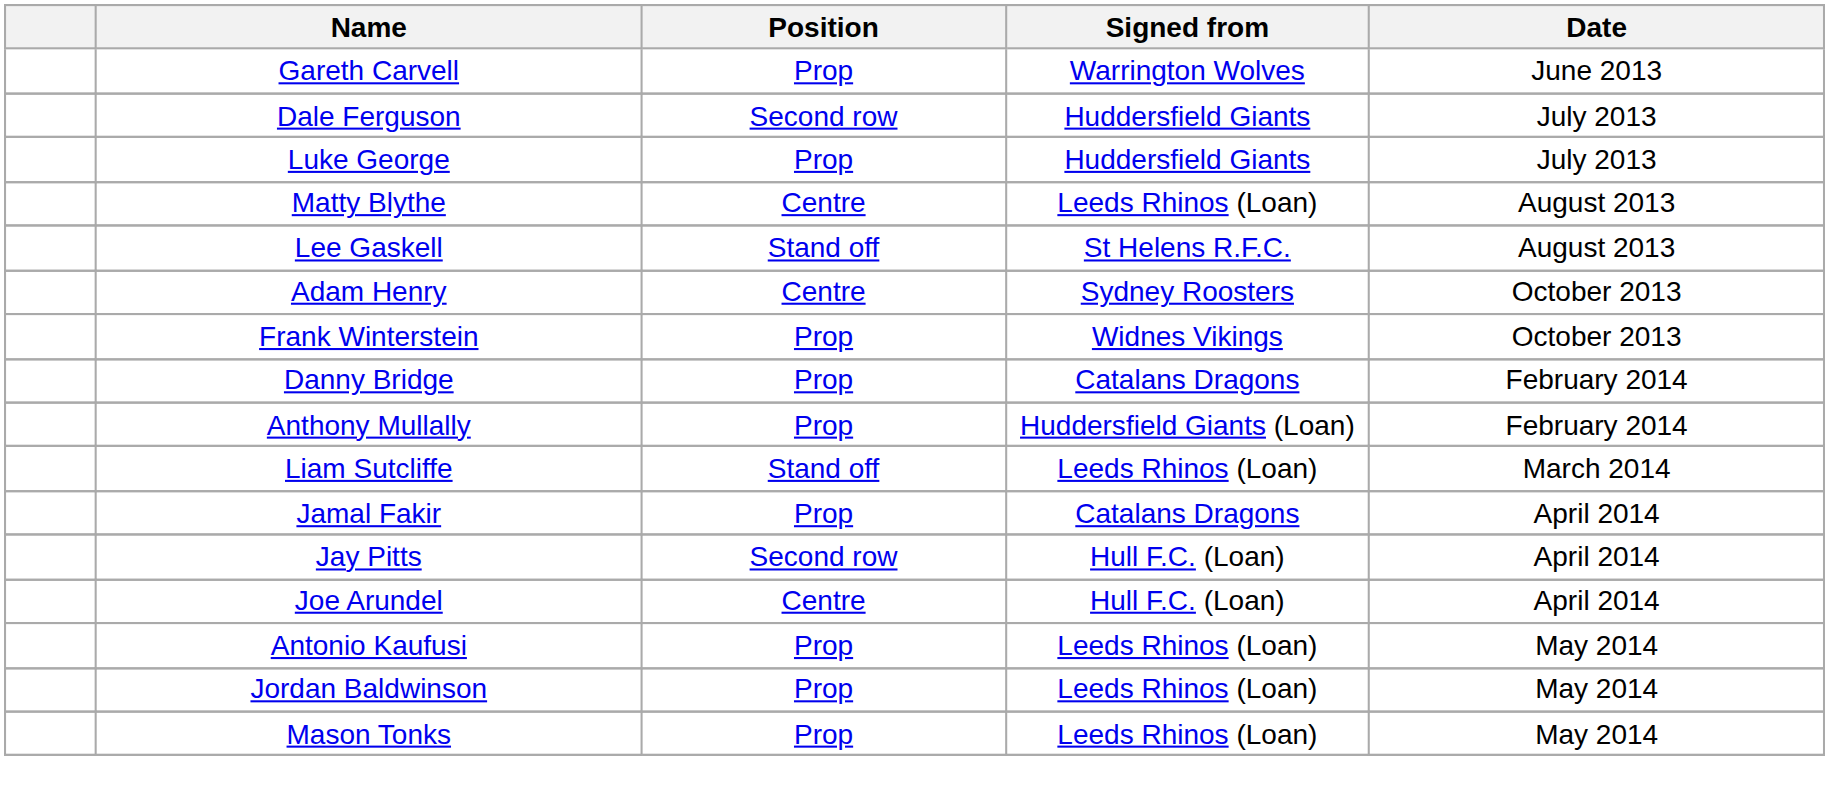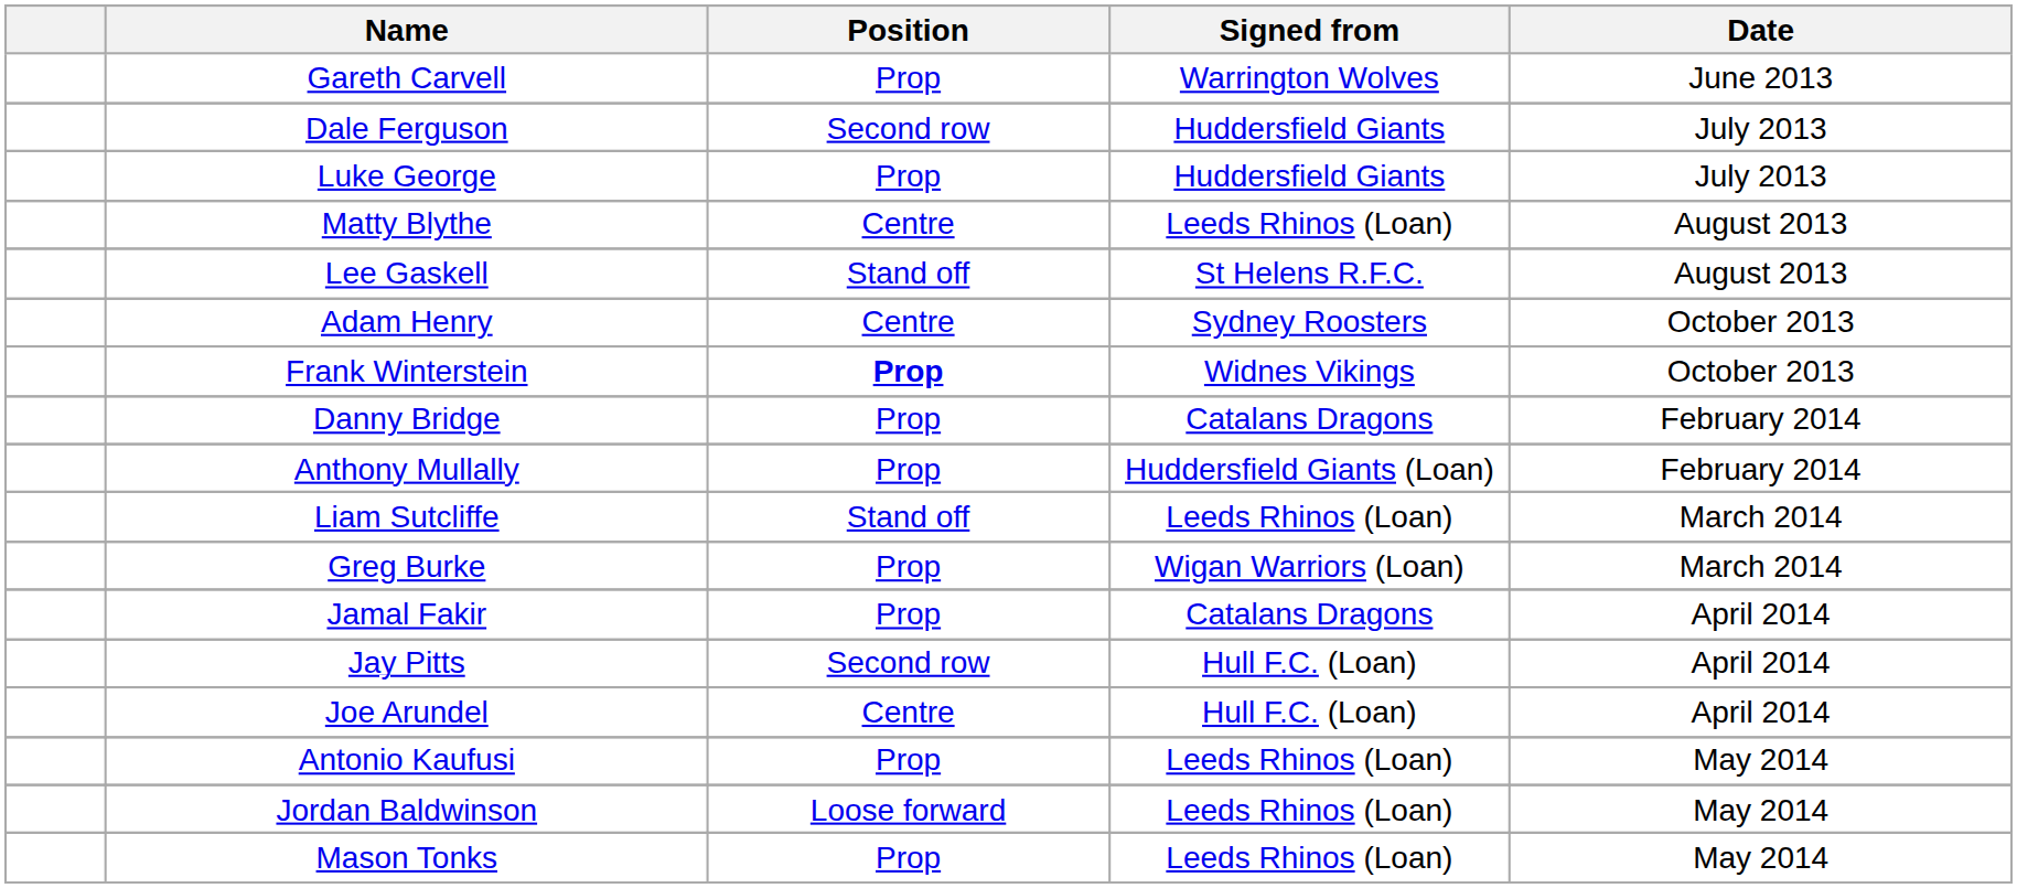 <table class="wikitable sortable" width="100%" style="font-size:85%">
 <tr bgcolor="#efefef">
 </tr>
 <tr bgcolor="#efefef">
 <th width=5%></th>
 <th width=30%>Name</th>
 <th !width=30%>Position</th>
 <th width=20%>Signed from</th>
 <th width=25%>Date</th>
 </tr>
 <tr bgcolor=#FFFFFF>
 <td align=center></td>
 <td align=center><a href='#'>Gareth Carvell</a></td>
 <td align=center><a href='#'>Prop</a></td>
 <td align=center><a href='#'>Warrington Wolves</a></td>
 <td align=center>June 2013</td>
 </tr>
 <tr>
 </tr>
 <tr bgcolor=#FFFFFF>
 <td align=center></td>
 <td align=center><a href='#'>Dale Ferguson</a></td>
 <td align=center><a href='#'>Second row</a></td>
 <td align=center><a href='#'>Huddersfield Giants</a></td>
 <td align=center>July 2013</td>
 </tr>
 <tr>
 </tr>
 <tr bgcolor=#FFFFFF>
 <td align=center></td>
 <td align=center><a href='#'>Luke George</a></td>
 <td align=center><a href='#'>Prop</a></td>
 <td align=center><a href='#'>Huddersfield Giants</a></td>
 <td align=center>July 2013</td>
 </tr>
 <tr>
 </tr>
 <tr bgcolor=#FFFFFF>
 <td align=center></td>
 <td align=center><a href='#'>Matty Blythe</a></td>
 <td align=center><a href='#'>Centre</a></td>
 <td align=center><a href='#'>Leeds Rhinos</a> (Loan)</td>
 <td align=center>August 2013</td>
 </tr>
 <tr>
 </tr>
 <tr bgcolor=#FFFFFF>
 <td align=center></td>
 <td align=center><a href='#'>Lee Gaskell</a></td>
 <td align=center><a href='#'>Stand off</a></td>
 <td align=center><a href='#'>St Helens R.F.C.</a></td>
 <td align=center>August 2013</td>
 </tr>
 <tr>
 </tr>
 <tr bgcolor=#FFFFFF>
 <td align=center></td>
 <td align=center><a href='#'>Adam Henry</a></td>
 <td align=center><a href='#'>Centre</a></td>
 <td align=center><a href='#'>Sydney Roosters</a></td>
 <td align=center>October 2013</td>
 </tr>
 <tr>
 </tr>
 <tr bgcolor=#FFFFFF>
 <td align=center></td>
 <td align=center><a href='#'>Frank Winterstein</a></td>
-<td align=center><a href='#'>Prop</a></td>
+<td align=center><strong><a href='#'>Prop</a></strong></td>
 <td align=center><a href='#'>Widnes Vikings</a></td>
 <td align=center>October 2013</td>
 </tr>
 <tr>
 </tr>
 <tr bgcolor=#FFFFFF>
 <td align=center></td>
 <td align=center><a href='#'>Danny Bridge</a></td>
 <td align=center><a href='#'>Prop</a></td>
 <td align=center><a href='#'>Catalans Dragons</a></td>
 <td align=center>February 2014</td>
 </tr>
 <tr>
 </tr>
 <tr bgcolor=#FFFFFF>
 <td align=center></td>
 <td align=center><a href='#'>Anthony Mullally</a></td>
 <td align=center><a href='#'>Prop</a></td>
 <td align=center><a href='#'>Huddersfield Giants</a> (Loan)</td>
 <td align=center>February 2014</td>
 </tr>
 <tr>
 </tr>
 <tr bgcolor=#FFFFFF>
 <td align=center></td>
 <td align=center><a href='#'>Liam Sutcliffe</a></td>
 <td align=center><a href='#'>Stand off</a></td>
 <td align=center><a href='#'>Leeds Rhinos</a> (Loan)</td>
 <td align=center>March 2014</td>
 </tr>
 <tr>
+</tr>
+<tr bgcolor=#FFFFFF>
+<td align=center></td>
+<td align=center><a href='#'>Greg Burke</a></td>
+<td align=center><a href='#'>Prop</a></td>
+<td align=center><a href='#'>Wigan Warriors</a> (Loan)</td>
+<td align=center>March 2014</td>
 </tr>
 <tr>
 </tr>
 <tr bgcolor=#FFFFFF>
 <td align=center></td>
 <td align=center><a href='#'>Jamal Fakir</a></td>
 <td align=center><a href='#'>Prop</a></td>
 <td align=center><a href='#'>Catalans Dragons</a></td>
 <td align=center>April 2014</td>
 </tr>
 <tr>
 </tr>
 <tr bgcolor=#FFFFFF>
 <td align=center></td>
 <td align=center><a href='#'>Jay Pitts</a></td>
 <td align=center><a href='#'>Second row</a></td>
 <td align=center><a href='#'>Hull F.C.</a> (Loan)</td>
 <td align=center>April 2014</td>
 </tr>
 <tr>
 </tr>
 <tr bgcolor=#FFFFFF>
 <td align=center></td>
 <td align=center><a href='#'>Joe Arundel</a></td>
 <td align=center><a href='#'>Centre</a></td>
 <td align=center><a href='#'>Hull F.C.</a> (Loan)</td>
 <td align=center>April 2014</td>
 </tr>
 <tr>
 </tr>
 <tr bgcolor=#FFFFFF>
 <td align=center></td>
 <td align=center><a href='#'>Antonio Kaufusi</a></td>
 <td align=center><a href='#'>Prop</a></td>
 <td align=center><a href='#'>Leeds Rhinos</a> (Loan)</td>
 <td align=center>May 2014</td>
 </tr>
 <tr>
 </tr>
 <tr bgcolor=#FFFFFF>
 <td align=center></td>
 <td align=center><a href='#'>Jordan Baldwinson</a></td>
-<td align=center><a href='#'>Prop</a></td>
+<td align=center><a href='#'>Loose forward</a></td>
 <td align=center><a href='#'>Leeds Rhinos</a> (Loan)</td>
 <td align=center>May 2014</td>
 </tr>
 <tr>
 </tr>
 <tr bgcolor=#FFFFFF>
 <td align=center></td>
 <td align=center><a href='#'>Mason Tonks</a></td>
 <td align=center><a href='#'>Prop</a></td>
 <td align=center><a href='#'>Leeds Rhinos</a> (Loan)</td>
 <td align=center>May 2014</td>
 </tr>
 <tr>
 </tr>
 </table>
